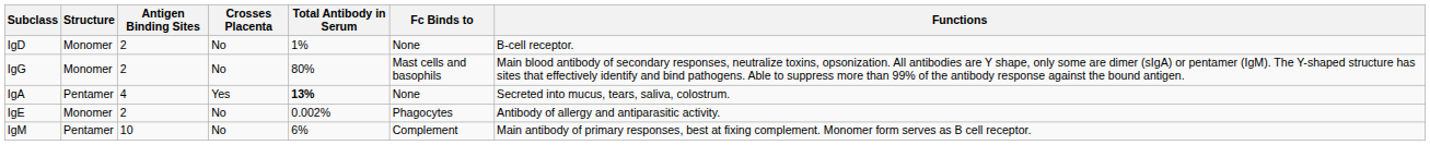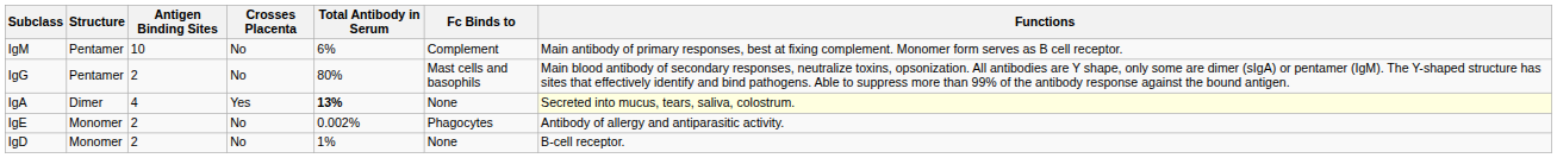 <table class="wikitable">
 <tr>
 <th>Subclass</th>
 <th>Structure</th>
 <th>Antigen Binding Sites</th>
 <th>Crosses Placenta</th>
 <th>Total Antibody in Serum</th>
 <th>Fc Binds to</th>
 <th>Functions</th>
 </tr>
 <tr>
-<td>IgD</td>
-<td>Monomer</td>
-<td>2</td>
+<td>IgM</td>
+<td>Pentamer</td>
+<td>10</td>
 <td>No</td>
-<td>1%</td>
-<td>None</td>
-<td>B-cell receptor.</td>
+<td>6%</td>
+<td>Complement</td>
+<td>Main antibody of primary responses, best at fixing complement. Monomer form serves as B cell receptor.</td>
 </tr>
 <tr>
 <td>IgG</td>
-<td>Monomer</td>
+<td>Pentamer</td>
 <td>2</td>
 <td>No</td>
 <td>80%</td>
 <td>Mast cells and basophils</td>
 <td>Main blood antibody of secondary responses, neutralize toxins, opsonization. All antibodies are Y shape, only some are dimer (sIgA) or pentamer (IgM). The Y-shaped structure has sites that effectively identify and bind pathogens. Able to suppress more than 99% of the antibody response against the bound antigen.</td>
 </tr>
 <tr>
 <td>IgA</td>
-<td>Pentamer</td>
+<td>Dimer</td>
 <td>4</td>
 <td>Yes</td>
 <td><strong>13%</strong></td>
 <td>None</td>
-<td>Secreted into mucus, tears, saliva, colostrum.</td>
+<td style="background: lightyellow;">Secreted into mucus, tears, saliva, colostrum.</td>
 </tr>
 <tr>
 <td>IgE</td>
 <td>Monomer</td>
 <td>2</td>
 <td>No</td>
 <td>0.002%</td>
 <td>Phagocytes</td>
 <td>Antibody of allergy and antiparasitic activity.</td>
 </tr>
 <tr>
-<td>IgM</td>
-<td>Pentamer</td>
-<td>10</td>
+<td>IgD</td>
+<td>Monomer</td>
+<td>2</td>
 <td>No</td>
-<td>6%</td>
-<td>Complement</td>
-<td>Main antibody of primary responses, best at fixing complement. Monomer form serves as B cell receptor.</td>
+<td>1%</td>
+<td>None</td>
+<td>B-cell receptor.</td>
 </tr>
 </table>
